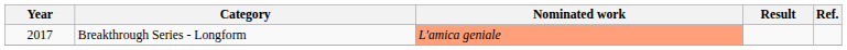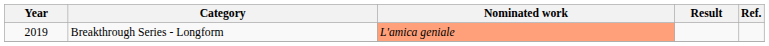 <table class=wikitable>
 <tr>
 <th scope="col" style="width:5em;">Year</th>
 <th scope="col" style="width:26em;">Category</th>
 <th scope="col" style="width:25em;">Nominated work</th>
 <th scope="col" style="width:5em;">Result</th>
 <th>Ref.</th>
 </tr>
 <tr>
-<td style="text-align:center;", rowspan="1">2017</td>
+<td style="text-align:center;", rowspan="1">2019</td>
 <td>Breakthrough Series - Longform</td>
 <td style="background: lightsalmon;"><em>L'amica geniale </em></td>
 <td></td>
 <td></td>
 </tr>
 <tr>
 </tr>
 </table>
